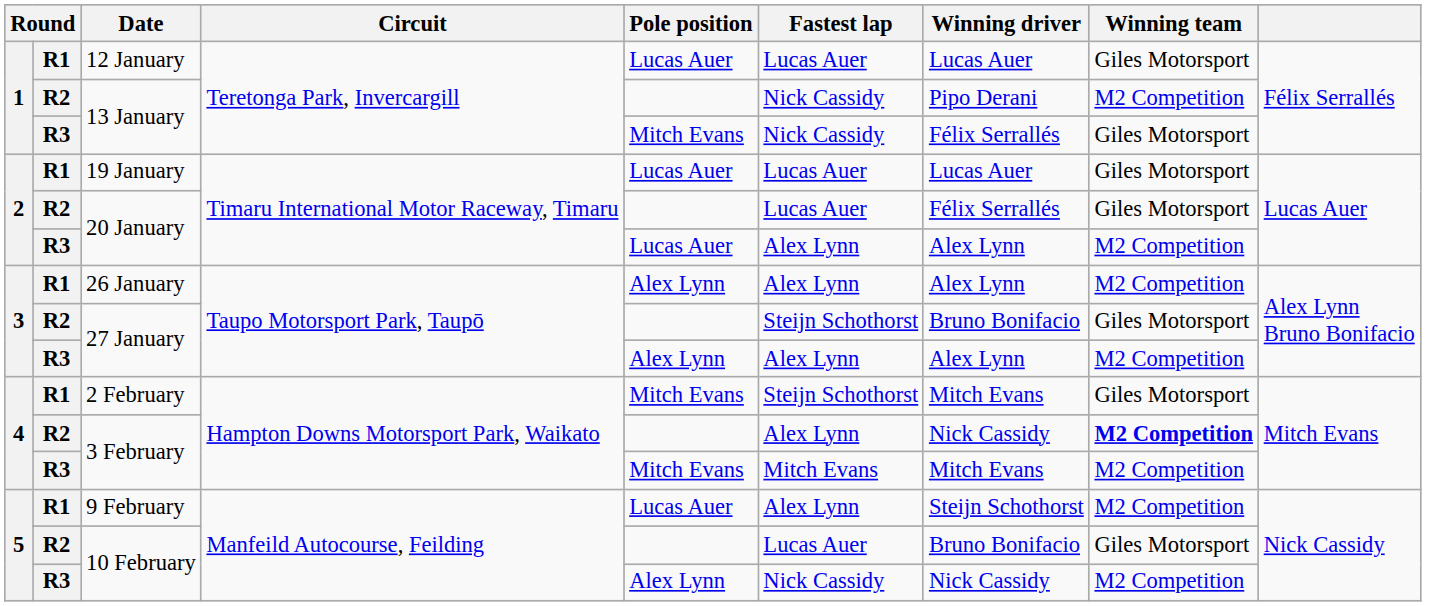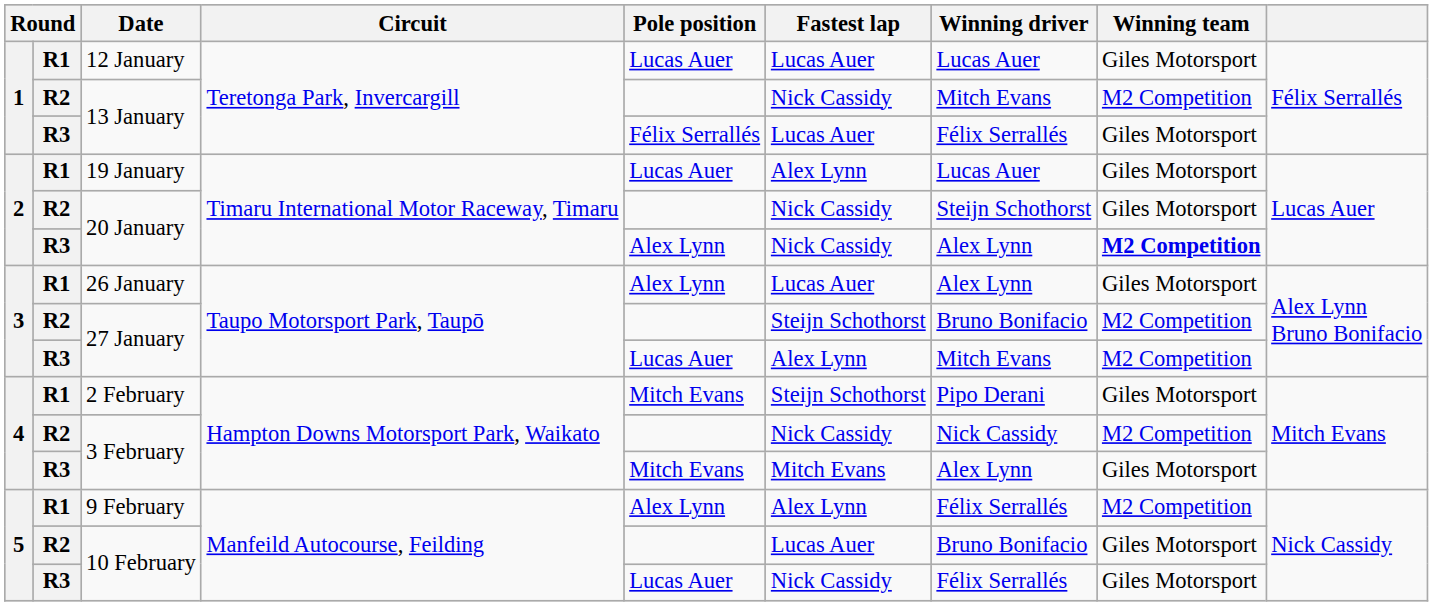 <table class="wikitable" style="font-size: 85%">
 <tr>
 <th colspan=2>Round</th>
 <th>Date</th>
 <th>Circuit</th>
 <th>Pole position</th>
 <th>Fastest lap</th>
 <th>Winning driver</th>
 <th>Winning team</th>
 <th></th>
 </tr>
 <tr>
 <th rowspan=3>1</th>
 <th>R1</th>
 <td>12 January</td>
 <td rowspan=3><a href='#'>Teretonga Park</a>, <a href='#'>Invercargill</a></td>
 <td> <a href='#'>Lucas Auer</a></td>
 <td> <a href='#'>Lucas Auer</a></td>
 <td> <a href='#'>Lucas Auer</a></td>
 <td>Giles Motorsport</td>
 <td rowspan=3> <a href='#'>Félix Serrallés</a></td>
 </tr>
 <tr>
 <th>R2</th>
 <td rowspan=2>13 January</td>
 <td></td>
 <td> <a href='#'>Nick Cassidy</a></td>
-<td> <a href='#'>Pipo Derani</a></td>
+<td> <a href='#'>Mitch Evans</a></td>
 <td><a href='#'>M2 Competition</a></td>
 </tr>
 <tr>
 <th>R3</th>
-<td> <a href='#'>Mitch Evans</a></td>
-<td> <a href='#'>Nick Cassidy</a></td>
+<td nowrap> <a href='#'>Félix Serrallés</a></td>
+<td> <a href='#'>Lucas Auer</a></td>
 <td> <a href='#'>Félix Serrallés</a></td>
 <td>Giles Motorsport</td>
 </tr>
 <tr>
 <th rowspan=3>2</th>
 <th>R1</th>
 <td>19 January</td>
 <td rowspan=3 nowrap><a href='#'>Timaru International Motor Raceway</a>, <a href='#'>Timaru</a></td>
 <td> <a href='#'>Lucas Auer</a></td>
-<td> <a href='#'>Lucas Auer</a></td>
+<td> <a href='#'>Alex Lynn</a></td>
 <td> <a href='#'>Lucas Auer</a></td>
 <td>Giles Motorsport</td>
 <td rowspan=3> <a href='#'>Lucas Auer</a></td>
 </tr>
 <tr>
 <th>R2</th>
 <td rowspan=2>20 January</td>
 <td></td>
-<td> <a href='#'>Lucas Auer</a></td>
-<td> <a href='#'>Félix Serrallés</a></td>
+<td> <a href='#'>Nick Cassidy</a></td>
+<td nowrap> <a href='#'>Steijn Schothorst</a></td>
 <td nowrap>Giles Motorsport</td>
 </tr>
 <tr>
 <th>R3</th>
-<td> <a href='#'>Lucas Auer</a></td>
 <td> <a href='#'>Alex Lynn</a></td>
+<td> <a href='#'>Nick Cassidy</a></td>
 <td> <a href='#'>Alex Lynn</a></td>
-<td><a href='#'>M2 Competition</a></td>
+<td><strong><a href='#'>M2 Competition</a></strong></td>
 </tr>
 <tr>
 <th rowspan=3>3</th>
 <th>R1</th>
 <td>26 January</td>
 <td rowspan=3><a href='#'>Taupo Motorsport Park</a>, <a href='#'>Taupō</a></td>
 <td> <a href='#'>Alex Lynn</a></td>
+<td> <a href='#'>Lucas Auer</a></td>
 <td> <a href='#'>Alex Lynn</a></td>
-<td> <a href='#'>Alex Lynn</a></td>
-<td><a href='#'>M2 Competition</a></td>
+<td>Giles Motorsport</td>
 <td rowspan=3 nowrap> <a href='#'>Alex Lynn</a><br> <a href='#'>Bruno Bonifacio</a></td>
 </tr>
 <tr>
 <th>R2</th>
 <td rowspan=2>27 January</td>
 <td></td>
 <td nowrap> <a href='#'>Steijn Schothorst</a></td>
 <td> <a href='#'>Bruno Bonifacio</a></td>
-<td>Giles Motorsport</td>
+<td><a href='#'>M2 Competition</a></td>
 </tr>
 <tr>
 <th>R3</th>
+<td> <a href='#'>Lucas Auer</a></td>
 <td> <a href='#'>Alex Lynn</a></td>
-<td> <a href='#'>Alex Lynn</a></td>
-<td> <a href='#'>Alex Lynn</a></td>
+<td> <a href='#'>Mitch Evans</a></td>
 <td><a href='#'>M2 Competition</a></td>
 </tr>
 <tr>
 <th rowspan=3>4</th>
 <th>R1</th>
 <td>2 February</td>
 <td rowspan=3 nowrap><a href='#'>Hampton Downs Motorsport Park</a>, <a href='#'>Waikato</a></td>
 <td> <a href='#'>Mitch Evans</a></td>
 <td nowrap> <a href='#'>Steijn Schothorst</a></td>
-<td> <a href='#'>Mitch Evans</a></td>
+<td> <a href='#'>Pipo Derani</a></td>
 <td>Giles Motorsport</td>
 <td rowspan=3> <a href='#'>Mitch Evans</a></td>
 </tr>
 <tr>
 <th>R2</th>
 <td rowspan=2>3 February</td>
 <td></td>
-<td> <a href='#'>Alex Lynn</a></td>
 <td> <a href='#'>Nick Cassidy</a></td>
-<td><strong><a href='#'>M2 Competition</a></strong></td>
+<td> <a href='#'>Nick Cassidy</a></td>
+<td><a href='#'>M2 Competition</a></td>
 </tr>
 <tr>
 <th>R3</th>
 <td> <a href='#'>Mitch Evans</a></td>
 <td> <a href='#'>Mitch Evans</a></td>
-<td> <a href='#'>Mitch Evans</a></td>
-<td><a href='#'>M2 Competition</a></td>
+<td> <a href='#'>Alex Lynn</a></td>
+<td>Giles Motorsport</td>
 </tr>
 <tr>
 <th rowspan=3>5</th>
 <th>R1</th>
 <td>9 February</td>
 <td rowspan=3><a href='#'>Manfeild Autocourse</a>, <a href='#'>Feilding</a></td>
-<td> <a href='#'>Lucas Auer</a></td>
 <td> <a href='#'>Alex Lynn</a></td>
-<td nowrap> <a href='#'>Steijn Schothorst</a></td>
+<td> <a href='#'>Alex Lynn</a></td>
+<td> <a href='#'>Félix Serrallés</a></td>
 <td><a href='#'>M2 Competition</a></td>
 <td rowspan=3> <a href='#'>Nick Cassidy</a></td>
 </tr>
 <tr>
 <th>R2</th>
 <td rowspan=2 nowrap>10 February</td>
 <td></td>
 <td> <a href='#'>Lucas Auer</a></td>
 <td> <a href='#'>Bruno Bonifacio</a></td>
 <td>Giles Motorsport</td>
 </tr>
 <tr>
 <th>R3</th>
-<td> <a href='#'>Alex Lynn</a></td>
+<td> <a href='#'>Lucas Auer</a></td>
 <td> <a href='#'>Nick Cassidy</a></td>
-<td> <a href='#'>Nick Cassidy</a></td>
-<td><a href='#'>M2 Competition</a></td>
+<td> <a href='#'>Félix Serrallés</a></td>
+<td>Giles Motorsport</td>
 </tr>
 </table>
